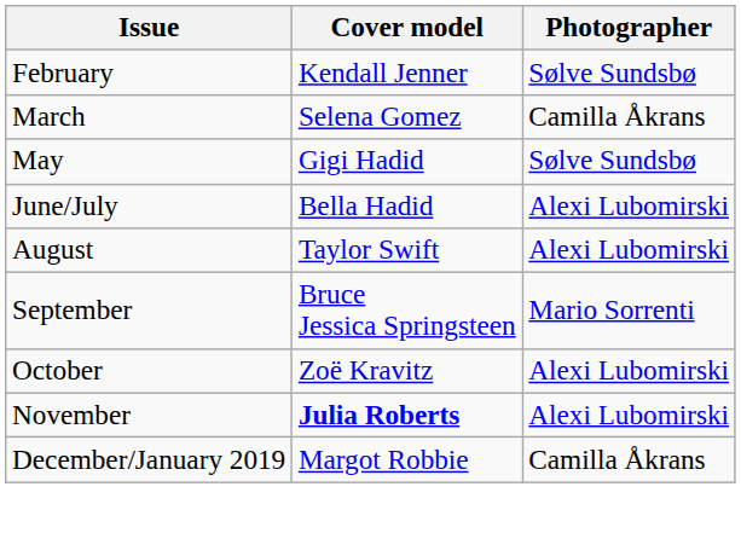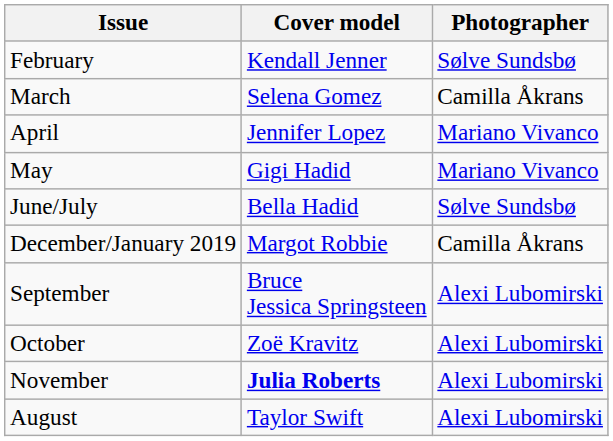 <table class="sortable wikitable">
 <tr>
 <th>Issue</th>
 <th>Cover model</th>
 <th>Photographer</th>
 </tr>
 <tr>
 <td>February</td>
 <td><a href='#'>Kendall Jenner</a></td>
 <td><a href='#'>Sølve Sundsbø</a></td>
 </tr>
 <tr>
 <td>March</td>
 <td><a href='#'>Selena Gomez</a></td>
 <td>Camilla Åkrans</td>
 </tr>
 <tr>
+<td>April</td>
+<td><a href='#'>Jennifer Lopez</a></td>
+<td><a href='#'>Mariano Vivanco</a></td>
+</tr>
+<tr>
 <td>May</td>
 <td><a href='#'>Gigi Hadid</a></td>
-<td><a href='#'>Sølve Sundsbø</a></td>
+<td><a href='#'>Mariano Vivanco</a></td>
 </tr>
 <tr>
 <td>June/July</td>
 <td><a href='#'>Bella Hadid</a></td>
-<td><a href='#'>Alexi Lubomirski</a></td>
+<td><a href='#'>Sølve Sundsbø</a></td>
 </tr>
 <tr>
-<td>August</td>
-<td><a href='#'>Taylor Swift</a></td>
-<td><a href='#'>Alexi Lubomirski</a></td>
+<td>December/January 2019</td>
+<td><a href='#'>Margot Robbie</a></td>
+<td>Camilla Åkrans</td>
 </tr>
 <tr>
 <td>September</td>
 <td><a href='#'>Bruce</a><br><a href='#'>Jessica Springsteen</a></td>
-<td><a href='#'>Mario Sorrenti</a></td>
+<td><a href='#'>Alexi Lubomirski</a></td>
 </tr>
 <tr>
 <td>October</td>
 <td><a href='#'>Zoë Kravitz</a></td>
 <td><a href='#'>Alexi Lubomirski</a></td>
 </tr>
 <tr>
 <td>November</td>
 <td><strong><a href='#'>Julia Roberts</a></strong></td>
 <td><a href='#'>Alexi Lubomirski</a></td>
 </tr>
 <tr>
-<td>December/January 2019</td>
-<td><a href='#'>Margot Robbie</a></td>
-<td>Camilla Åkrans</td>
+<td>August</td>
+<td><a href='#'>Taylor Swift</a></td>
+<td><a href='#'>Alexi Lubomirski</a></td>
 </tr>
 </table>
